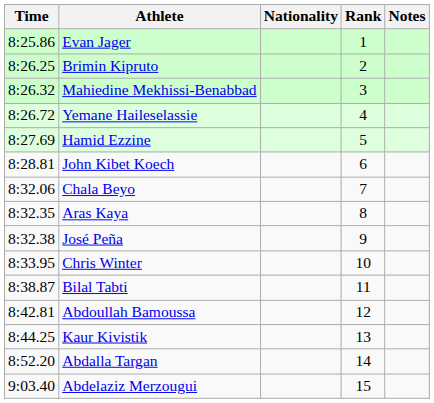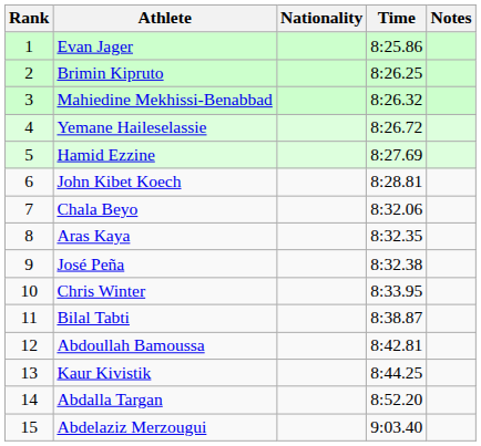 <table class="wikitable sortable" style="text-align:center">
 <tr>
-<th>Time</th>
+<th>Rank</th>
 <th>Athlete</th>
 <th>Nationality</th>
-<th>Rank</th>
+<th>Time</th>
 <th>Notes</th>
 </tr>
 <tr bgcolor=#ccffcc>
-<td>8:25.86</td>
+<td>1</td>
 <td align=left><a href='#'>Evan Jager</a></td>
 <td align=left></td>
-<td>1</td>
+<td>8:25.86</td>
 <td></td>
 </tr>
 <tr bgcolor=#ccffcc>
-<td>8:26.25</td>
+<td>2</td>
 <td align=left><a href='#'>Brimin Kipruto</a></td>
 <td align=left></td>
-<td>2</td>
+<td>8:26.25</td>
 <td></td>
 </tr>
 <tr bgcolor=#ccffcc>
-<td>8:26.32</td>
+<td>3</td>
 <td align=left><a href='#'>Mahiedine Mekhissi-Benabbad</a></td>
 <td align=left></td>
-<td>3</td>
+<td>8:26.32</td>
 <td></td>
 </tr>
 <tr bgcolor=#ddffdd>
-<td>8:26.72</td>
+<td>4</td>
 <td align=left><a href='#'>Yemane Haileselassie</a></td>
 <td align=left></td>
-<td>4</td>
+<td>8:26.72</td>
 <td></td>
 </tr>
 <tr bgcolor=#ddffdd>
-<td>8:27.69</td>
+<td>5</td>
 <td align=left><a href='#'>Hamid Ezzine</a></td>
 <td align=left></td>
-<td>5</td>
+<td>8:27.69</td>
 <td></td>
 </tr>
 <tr>
-<td>8:28.81</td>
+<td>6</td>
 <td align=left><a href='#'>John Kibet Koech</a></td>
 <td align=left></td>
-<td>6</td>
+<td>8:28.81</td>
 <td></td>
 </tr>
 <tr>
-<td>8:32.06</td>
+<td>7</td>
 <td align=left><a href='#'>Chala Beyo</a></td>
 <td align=left></td>
-<td>7</td>
+<td>8:32.06</td>
 <td></td>
 </tr>
 <tr>
-<td>8:32.35</td>
+<td>8</td>
 <td align=left><a href='#'>Aras Kaya</a></td>
 <td align=left></td>
-<td>8</td>
+<td>8:32.35</td>
 <td></td>
 </tr>
 <tr>
-<td>8:32.38</td>
+<td>9</td>
 <td align=left><a href='#'>José Peña</a></td>
 <td align=left></td>
-<td>9</td>
+<td>8:32.38</td>
 <td></td>
 </tr>
 <tr>
-<td>8:33.95</td>
+<td>10</td>
 <td align=left><a href='#'>Chris Winter</a></td>
 <td align=left></td>
-<td>10</td>
+<td>8:33.95</td>
 <td></td>
 </tr>
 <tr>
-<td>8:38.87</td>
+<td>11</td>
 <td align=left><a href='#'>Bilal Tabti</a></td>
 <td align=left></td>
-<td>11</td>
+<td>8:38.87</td>
 <td></td>
 </tr>
 <tr>
-<td>8:42.81</td>
+<td>12</td>
 <td align=left><a href='#'>Abdoullah Bamoussa</a></td>
 <td align=left></td>
-<td>12</td>
+<td>8:42.81</td>
 <td></td>
 </tr>
 <tr>
-<td>8:44.25</td>
+<td>13</td>
 <td align=left><a href='#'>Kaur Kivistik</a></td>
 <td align=left></td>
-<td>13</td>
+<td>8:44.25</td>
 <td></td>
 </tr>
 <tr>
-<td>8:52.20</td>
+<td>14</td>
 <td align=left><a href='#'>Abdalla Targan</a></td>
 <td align=left></td>
-<td>14</td>
+<td>8:52.20</td>
 <td></td>
 </tr>
 <tr>
-<td>9:03.40</td>
+<td>15</td>
 <td align=left><a href='#'>Abdelaziz Merzougui</a></td>
 <td align=left></td>
-<td>15</td>
+<td>9:03.40</td>
 <td></td>
 </tr>
 </table>
